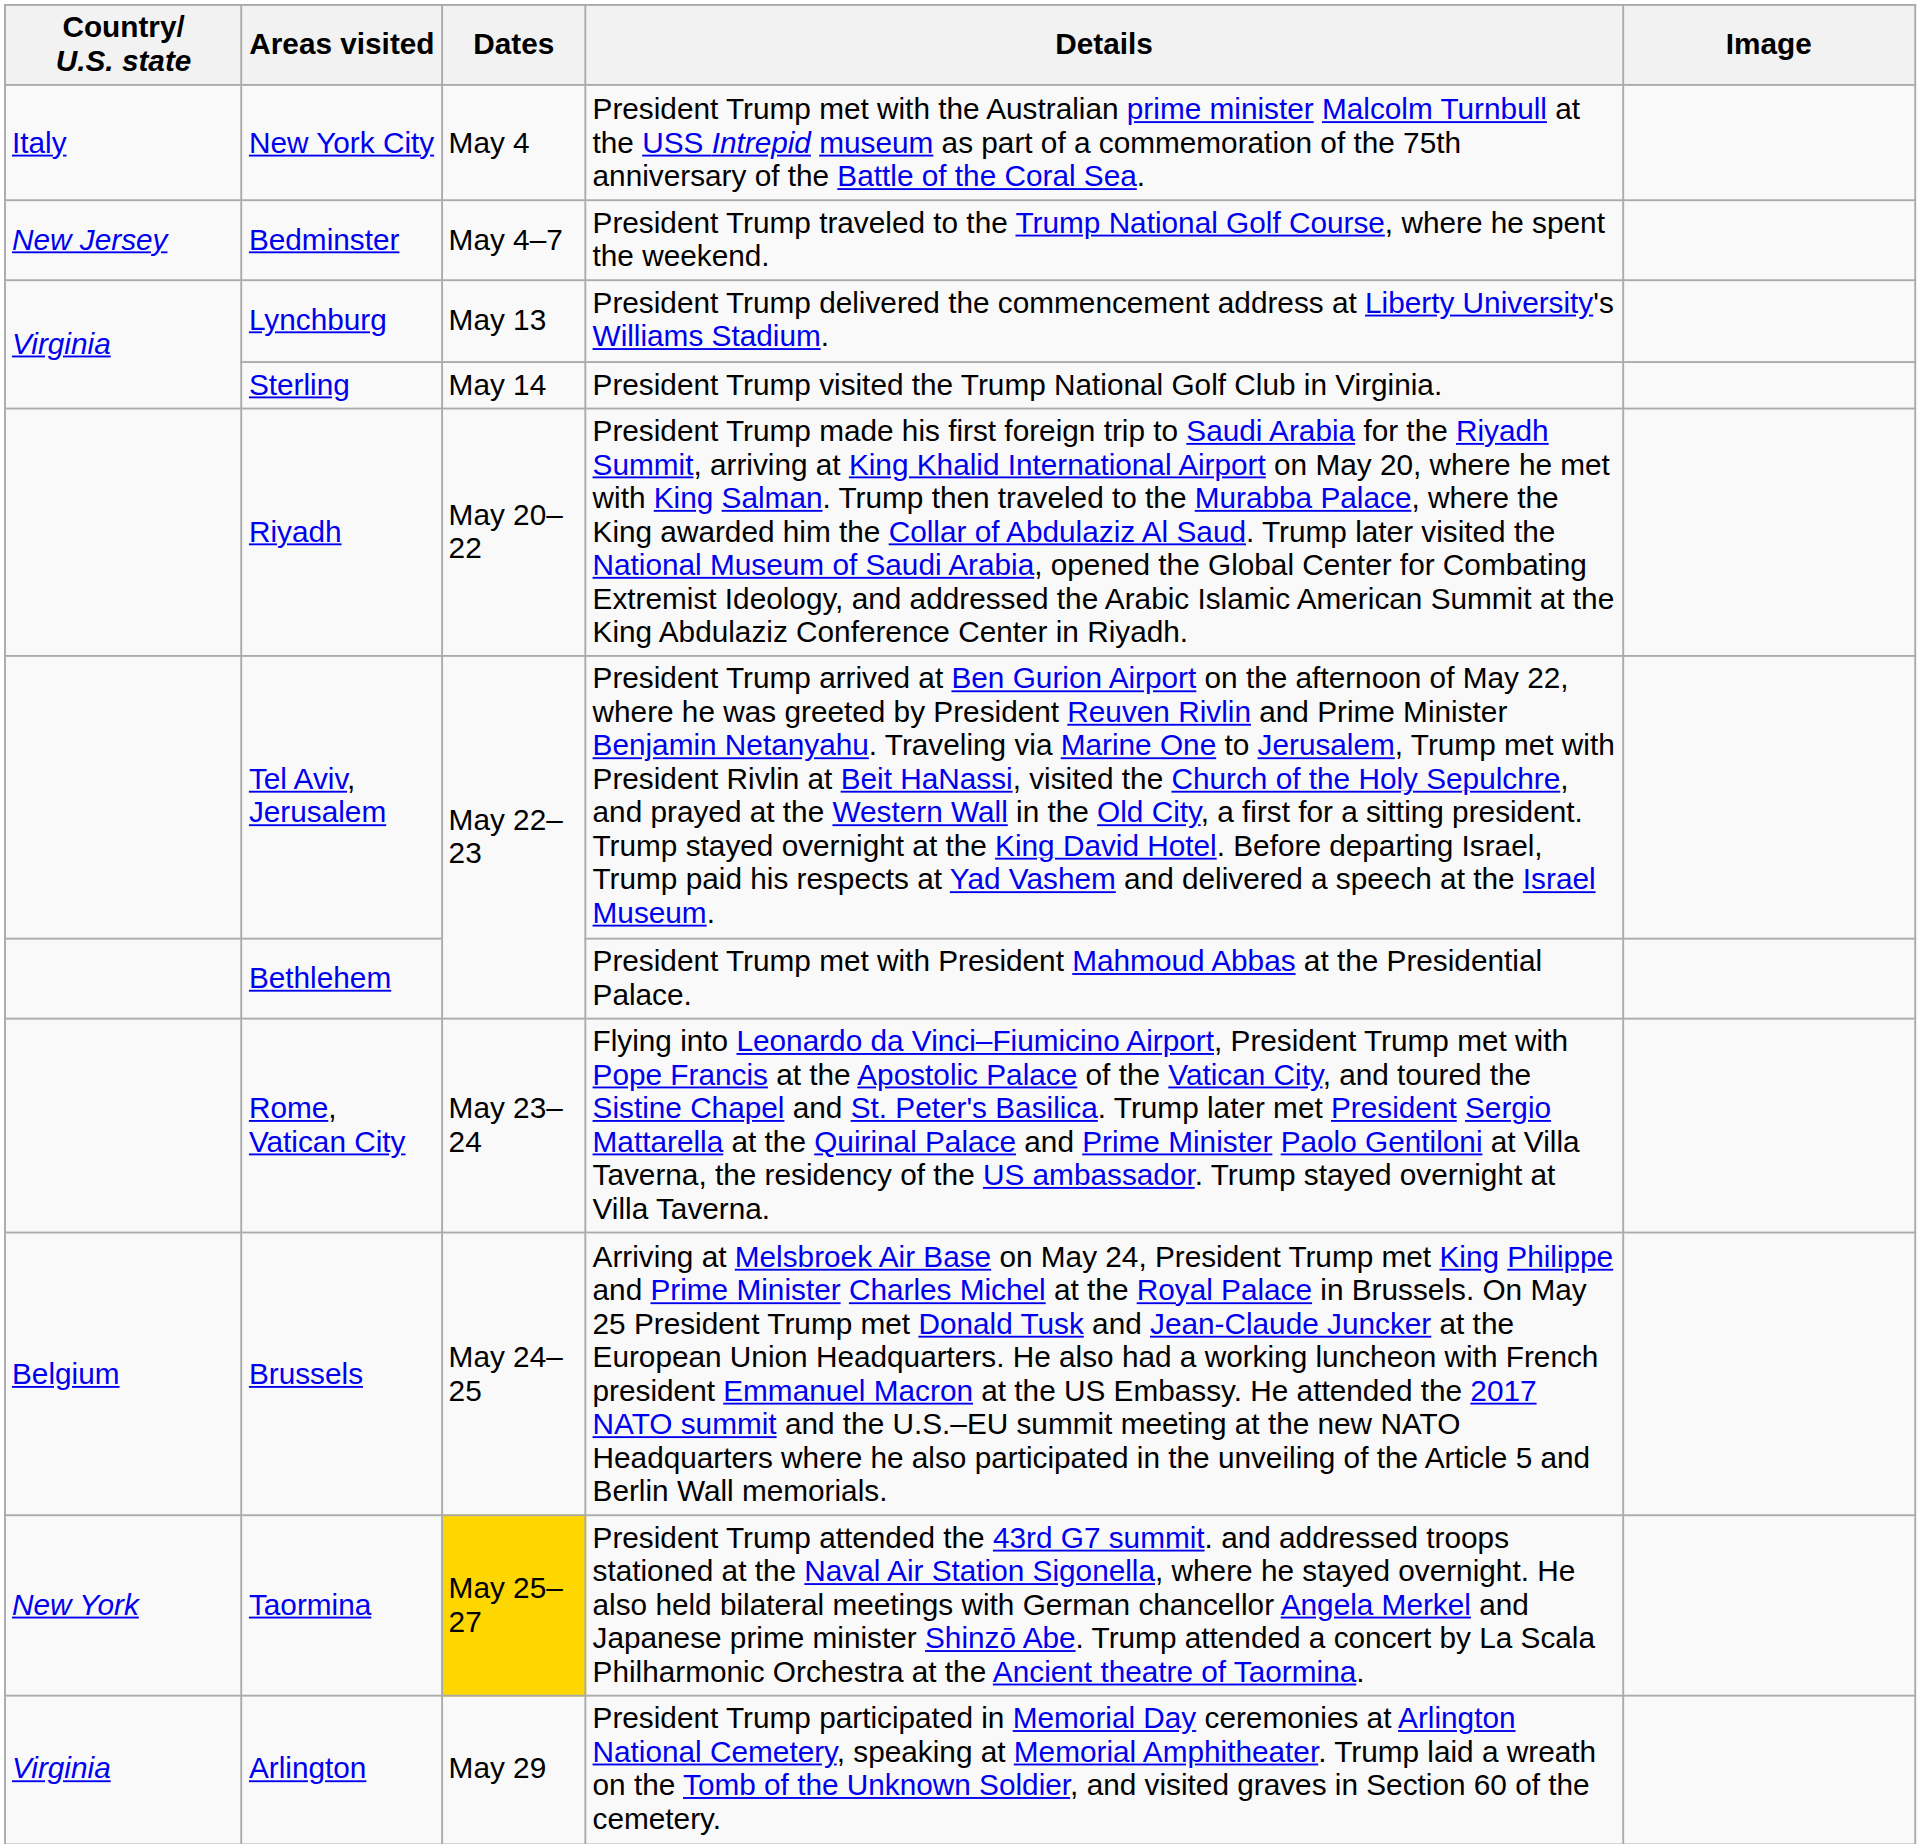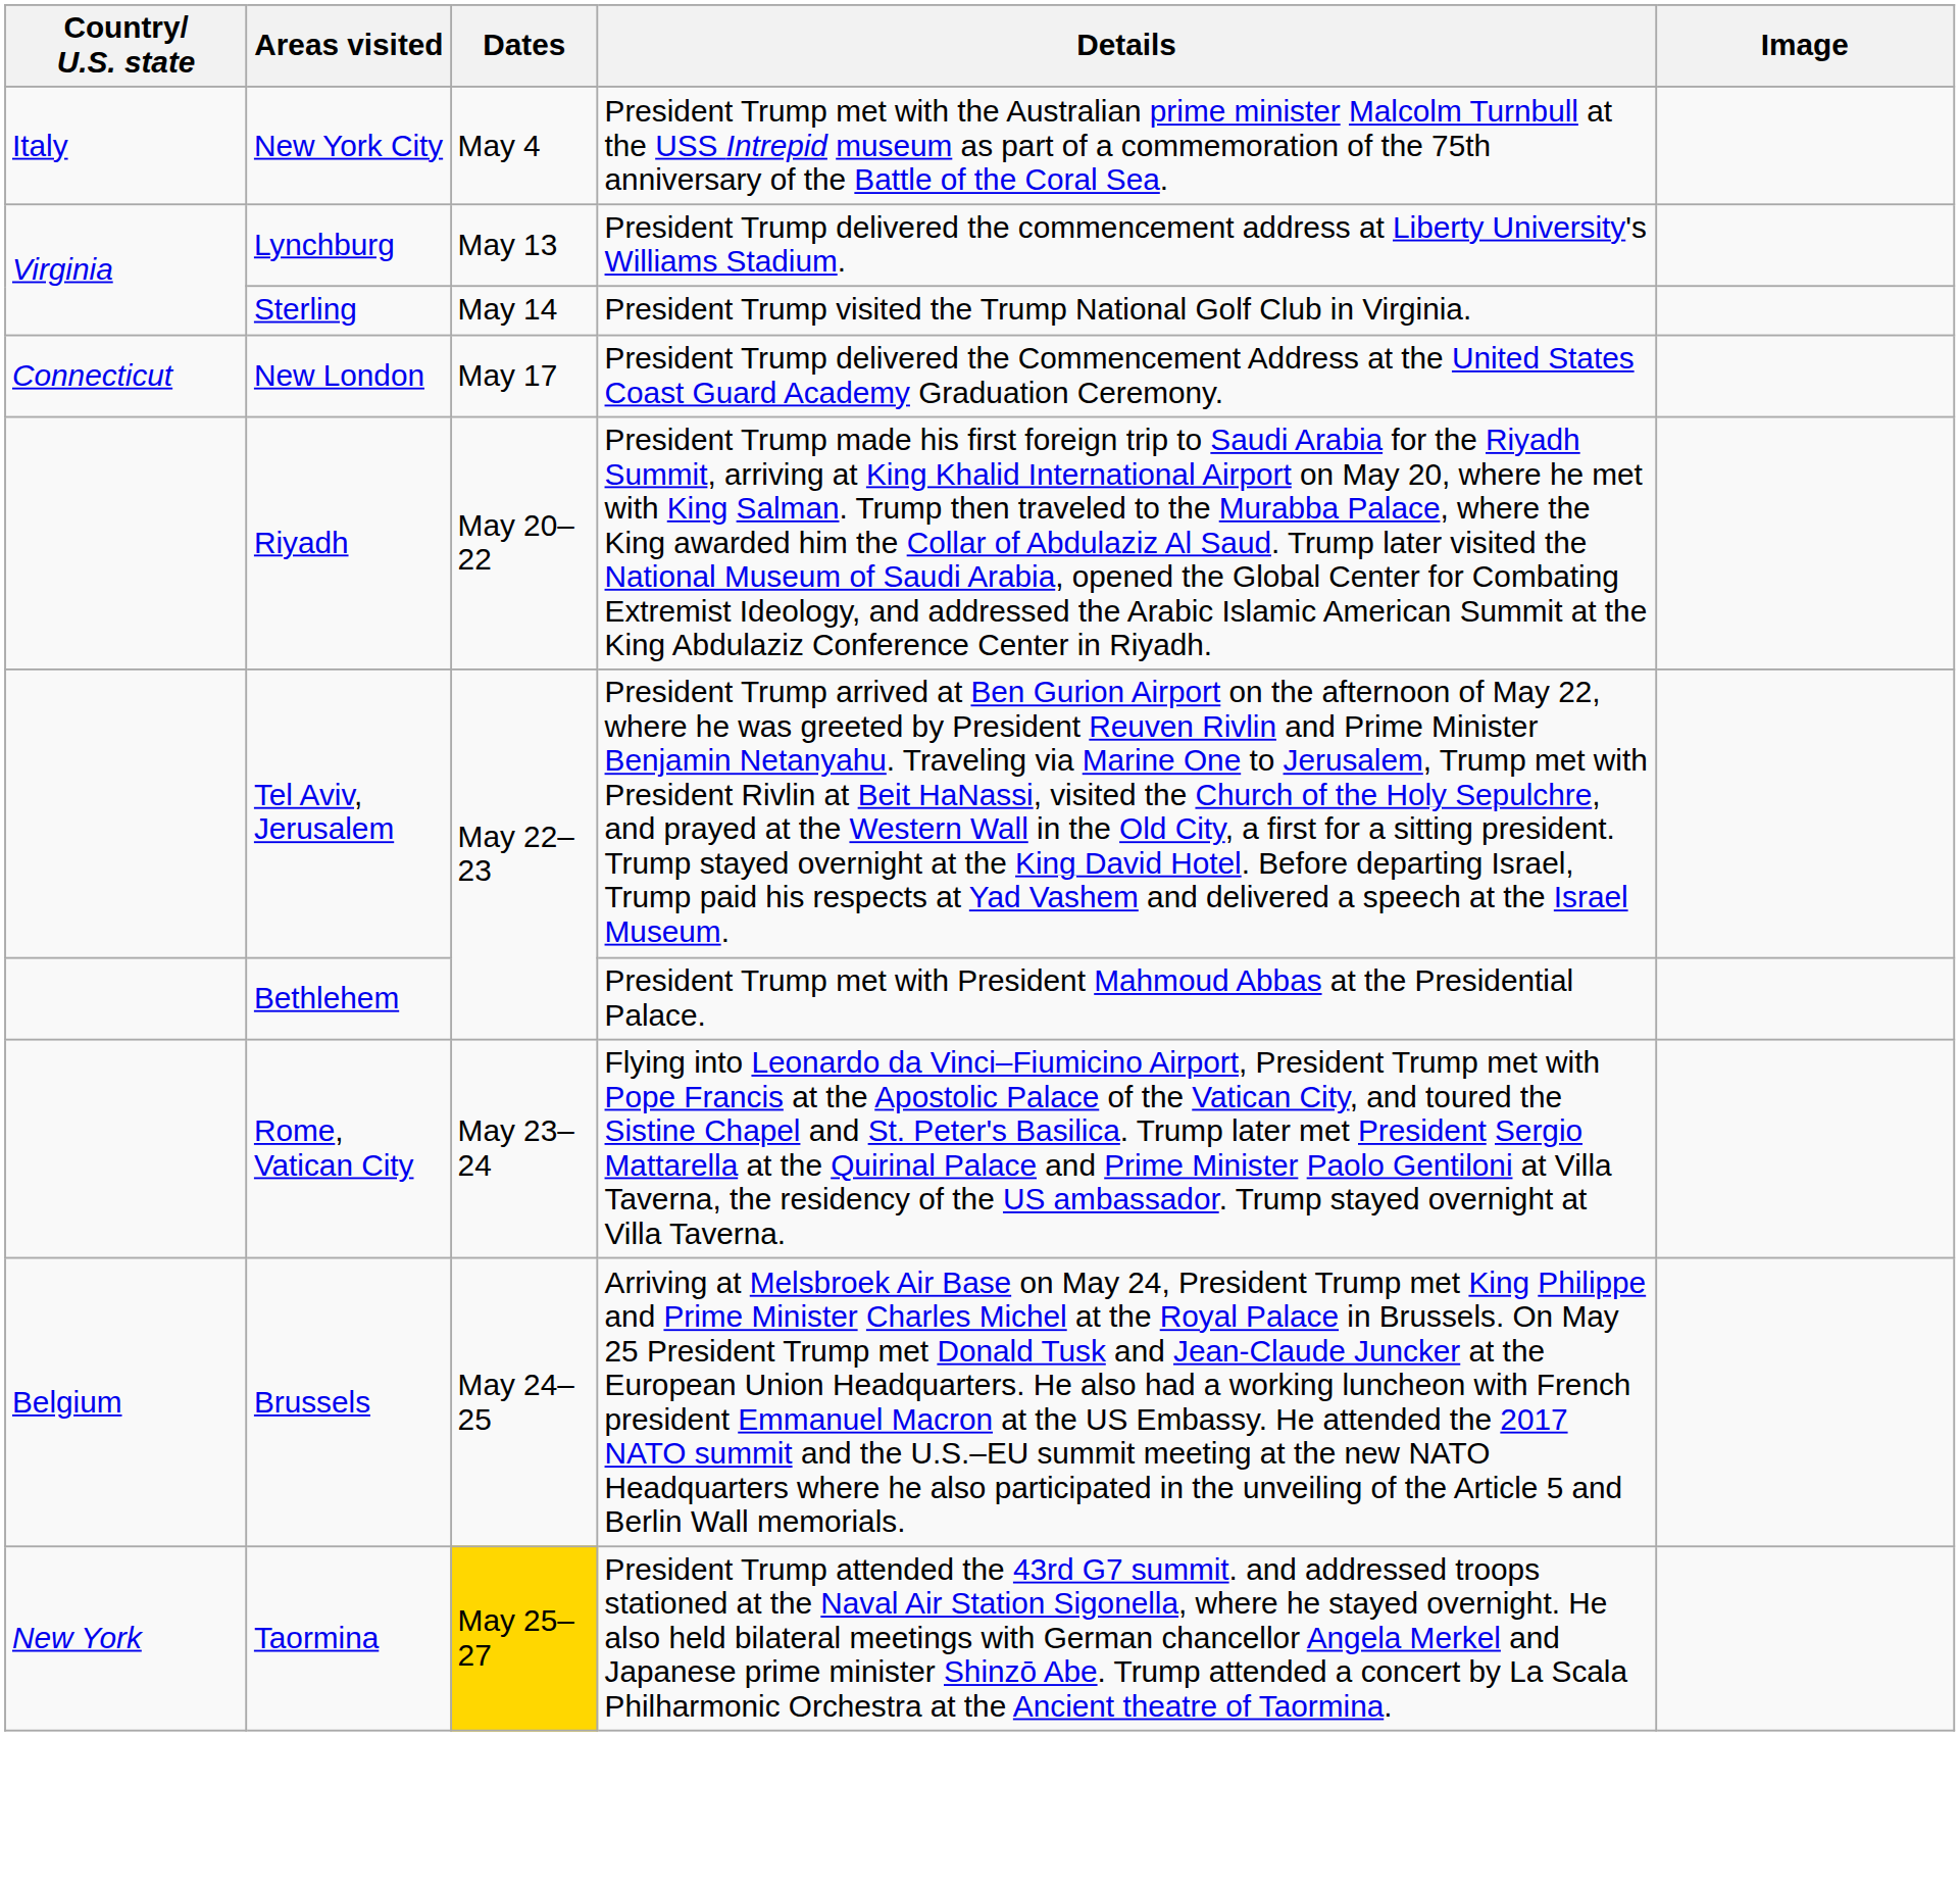 <table class="wikitable" style="margin: 1em auto 1em auto">
 <tr>
 <th width=120>Country/<br><em>U.S. state</em></th>
 <th width=100>Areas visited</th>
 <th width=70>Dates</th>
 <th width=550>Details</th>
 <th width=150>Image</th>
 </tr>
 <tr>
 <td> <a href='#'>Italy</a></td>
 <td><a href='#'>New York City</a></td>
 <td>May 4</td>
 <td>President Trump met with the Australian <a href='#'>prime minister</a> <a href='#'>Malcolm Turnbull</a> at the <a href='#'>USS <em>Intrepid</em></a> <a href='#'>museum</a> as part of a commemoration of the 75th anniversary of the <a href='#'>Battle of the Coral Sea</a>.</td>
 <td></td>
 </tr>
 <tr>
-<td> <em><a href='#'>New Jersey</a></em></td>
-<td><a href='#'>Bedminster</a></td>
-<td>May 4–7</td>
-<td>President Trump traveled to the <a href='#'>Trump National Golf Course</a>, where he spent the weekend.</td>
-<td></td>
-</tr>
-<tr>
 <td rowspan="2"> <em><a href='#'>Virginia</a></em></td>
 <td><a href='#'>Lynchburg</a></td>
 <td>May 13</td>
 <td>President Trump delivered the commencement address at <a href='#'>Liberty University</a>'s <a href='#'>Williams Stadium</a>.</td>
 <td></td>
 </tr>
 <tr>
 <td><a href='#'>Sterling</a></td>
 <td>May 14</td>
 <td>President Trump visited the Trump National Golf Club in Virginia.</td>
+<td></td>
+</tr>
+<tr>
+<td> <em><a href='#'>Connecticut</a></em></td>
+<td><a href='#'>New London</a></td>
+<td>May 17</td>
+<td>President Trump delivered the Commencement Address at the <a href='#'>United States Coast Guard Academy</a> Graduation Ceremony.</td>
 <td></td>
 </tr>
 <tr>
 <td></td>
 <td><a href='#'>Riyadh</a></td>
 <td>May 20–22</td>
 <td>President Trump made his first foreign trip to <a href='#'>Saudi Arabia</a> for the <a href='#'>Riyadh Summit</a>, arriving at <a href='#'>King Khalid International Airport</a> on May 20, where he met with <a href='#'>King</a> <a href='#'>Salman</a>. Trump then traveled to the <a href='#'>Murabba Palace</a>, where the King awarded him the <a href='#'>Collar of Abdulaziz Al Saud</a>. Trump later visited the <a href='#'>National Museum of Saudi Arabia</a>, opened the Global Center for Combating Extremist Ideology, and addressed the Arabic Islamic American Summit at the King Abdulaziz Conference Center in Riyadh.</td>
 <td></td>
 </tr>
 <tr>
 <td></td>
 <td><a href='#'>Tel Aviv</a>, <a href='#'>Jerusalem</a></td>
 <td rowspan="2">May 22–23</td>
 <td>President Trump arrived at <a href='#'>Ben Gurion Airport</a> on the afternoon of May 22, where he was greeted by President <a href='#'>Reuven Rivlin</a> and Prime Minister <a href='#'>Benjamin Netanyahu</a>. Traveling via <a href='#'>Marine One</a> to <a href='#'>Jerusalem</a>, Trump met with President Rivlin at <a href='#'>Beit HaNassi</a>, visited the <a href='#'>Church of the Holy Sepulchre</a>, and prayed at the <a href='#'>Western Wall</a> in the <a href='#'>Old City</a>, a first for a sitting president. Trump stayed overnight at the <a href='#'>King David Hotel</a>. Before departing Israel, Trump paid his respects at <a href='#'>Yad Vashem</a> and delivered a speech at the <a href='#'>Israel Museum</a>.</td>
 <td></td>
 </tr>
 <tr>
 <td></td>
 <td><a href='#'>Bethlehem</a></td>
 <td>President Trump met with President <a href='#'>Mahmoud Abbas</a> at the Presidential Palace.</td>
 <td></td>
 </tr>
 <tr>
 <td><br></td>
 <td><a href='#'>Rome</a>,<br><a href='#'>Vatican City</a></td>
 <td>May 23–24</td>
 <td>Flying into <a href='#'>Leonardo da Vinci–Fiumicino Airport</a>, President Trump met with <a href='#'>Pope Francis</a> at the <a href='#'>Apostolic Palace</a> of the <a href='#'>Vatican City</a>, and toured the <a href='#'>Sistine Chapel</a> and <a href='#'>St. Peter's Basilica</a>. Trump later met <a href='#'>President</a> <a href='#'>Sergio Mattarella</a> at the <a href='#'>Quirinal Palace</a> and <a href='#'>Prime Minister</a> <a href='#'>Paolo Gentiloni</a> at Villa Taverna, the residency of the <a href='#'>US ambassador</a>. Trump stayed overnight at Villa Taverna.</td>
 <td></td>
 </tr>
 <tr>
 <td> <a href='#'>Belgium</a></td>
 <td><a href='#'>Brussels</a></td>
 <td>May 24–25</td>
 <td>Arriving at <a href='#'>Melsbroek Air Base</a> on May 24, President Trump met <a href='#'>King</a> <a href='#'>Philippe</a> and <a href='#'>Prime Minister</a> <a href='#'>Charles Michel</a> at the <a href='#'>Royal Palace</a> in Brussels. On May 25 President Trump met <a href='#'>Donald Tusk</a> and <a href='#'>Jean-Claude Juncker</a> at the European Union Headquarters. He also had a working luncheon with French president <a href='#'>Emmanuel Macron</a> at the US Embassy. He attended the <a href='#'>2017 NATO summit</a> and the U.S.–EU summit meeting at the new NATO Headquarters where he also participated in the unveiling of the Article 5 and Berlin Wall memorials.</td>
 <td></td>
 </tr>
 <tr>
 <td> <em><a href='#'>New York</a></em></td>
 <td><a href='#'>Taormina</a></td>
 <td style="background: gold;">May 25–27</td>
 <td>President Trump attended the <a href='#'>43rd G7 summit</a>. and addressed troops stationed at the <a href='#'>Naval Air Station Sigonella</a>, where he stayed overnight. He also held bilateral meetings with German chancellor <a href='#'>Angela Merkel</a> and Japanese prime minister <a href='#'>Shinzō Abe</a>. Trump attended a concert by La Scala Philharmonic Orchestra at the <a href='#'>Ancient theatre of Taormina</a>.</td>
 <td></td>
 </tr>
-<tr>
-<td> <em><a href='#'>Virginia</a></em></td>
-<td><a href='#'>Arlington</a></td>
-<td>May 29</td>
-<td>President Trump participated in <a href='#'>Memorial Day</a> ceremonies at <a href='#'>Arlington National Cemetery</a>, speaking at <a href='#'>Memorial Amphitheater</a>. Trump laid a wreath on the <a href='#'>Tomb of the Unknown Soldier</a>, and visited graves in Section 60 of the cemetery.</td>
-<td></td>
-</tr>
 </table>
